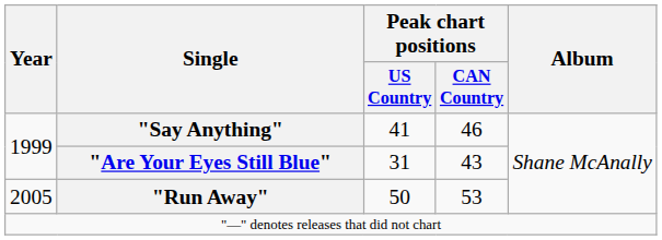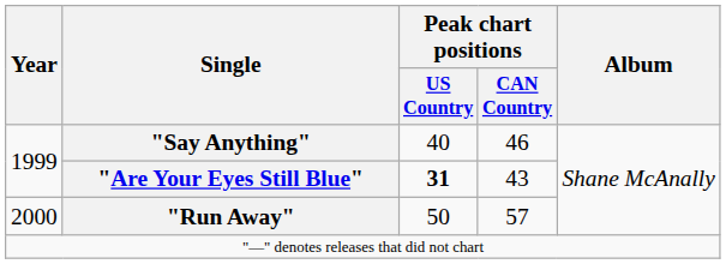 <table class="wikitable plainrowheaders" style="text-align:center;">
 <tr>
 <th rowspan="2">Year</th>
 <th rowspan="2" style="width:14em;">Single</th>
 <th colspan="2">Peak chart<br>positions</th>
 <th rowspan="2">Album</th>
 </tr>
 <tr style="font-size:smaller;">
 <th style="width:45px;"><a href='#'>US Country</a><br></th>
 <th style="width:45px;"><a href='#'>CAN Country</a><br></th>
 </tr>
 <tr>
 <td rowspan="2">1999</td>
 <th scope="row">"Say Anything"</th>
-<td>41</td>
+<td>40</td>
 <td>46</td>
 <td style="text-align:left;" rowspan="3"><em>Shane McAnally</em></td>
 </tr>
 <tr>
 <th scope="row">"<a href='#'>Are Your Eyes Still Blue</a>"</th>
-<td>31</td>
+<td><strong>31</strong></td>
 <td>43</td>
 </tr>
 <tr>
-<td>2005</td>
+<td>2000</td>
 <th scope="row">"Run Away"</th>
 <td>50</td>
-<td>53</td>
+<td>57</td>
 </tr>
 <tr>
 <td colspan="10" style="font-size:8pt">"—" denotes releases that did not chart</td>
 </tr>
 </table>
